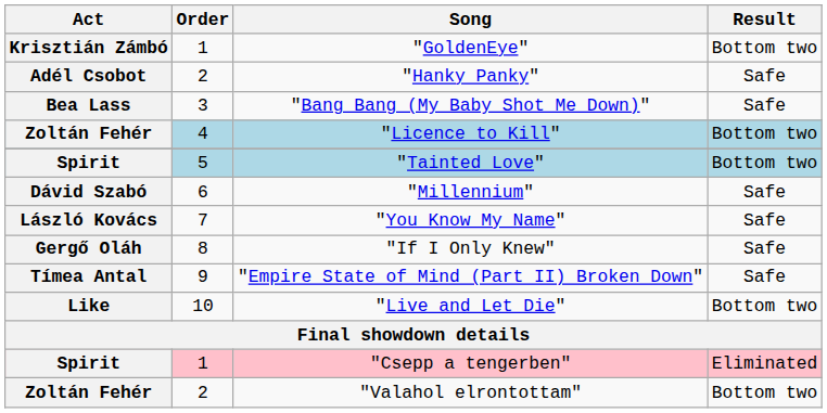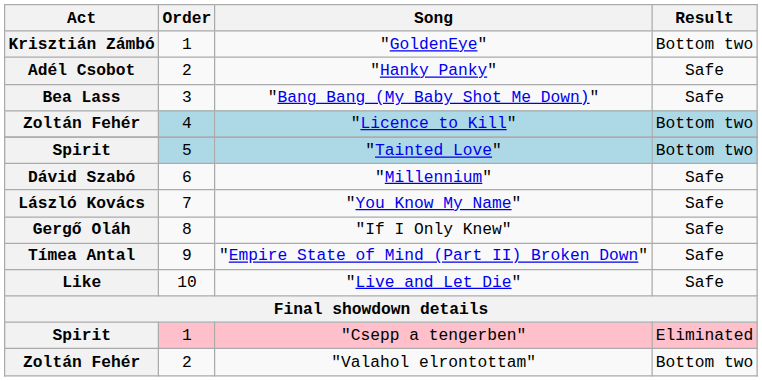 <table class="wikitable" style="text-align:center;">
 <tr>
 <th scope="col">Act</th>
 <th scope="col">Order</th>
 <th scope="col">Song</th>
 <th scope="col">Result</th>
 </tr>
 <tr>
 <th scope="row">Krisztián Zámbó</th>
 <td>1</td>
 <td>"<a href='#'>GoldenEye</a>"</td>
 <td>Bottom two</td>
 </tr>
 <tr>
 <th scope="row">Adél Csobot</th>
 <td>2</td>
 <td>"<a href='#'>Hanky Panky</a>"</td>
 <td>Safe</td>
 </tr>
 <tr>
 <th scope="row">Bea Lass</th>
 <td>3</td>
 <td>"<a href='#'>Bang Bang (My Baby Shot Me Down)</a>"</td>
 <td>Safe</td>
 </tr>
 <tr bgcolor="lightblue">
 <th scope="row">Zoltán Fehér</th>
 <td>4</td>
 <td>"<a href='#'>Licence to Kill</a>"</td>
 <td>Bottom two</td>
 </tr>
 <tr>
 </tr>
 <tr bgcolor="lightblue">
 <th scope="row">Spirit</th>
 <td>5</td>
 <td>"<a href='#'>Tainted Love</a>"</td>
 <td>Bottom two</td>
 </tr>
 <tr>
 <th scope="row">Dávid Szabó</th>
 <td>6</td>
 <td>"<a href='#'>Millennium</a>"</td>
 <td>Safe</td>
 </tr>
 <tr>
 <th scope="row">László Kovács</th>
 <td>7</td>
 <td>"<a href='#'>You Know My Name</a>"</td>
 <td>Safe</td>
 </tr>
 <tr>
 <th scope="row">Gergő Oláh</th>
 <td>8</td>
 <td>"If I Only Knew"</td>
 <td>Safe</td>
 </tr>
 <tr>
 <th scope="row">Tímea Antal</th>
 <td>9</td>
 <td>"<a href='#'>Empire State of Mind (Part II) Broken Down</a>"</td>
 <td>Safe</td>
 </tr>
 <tr>
 <th scope="row">Like</th>
 <td>10</td>
 <td>"<a href='#'>Live and Let Die</a>"</td>
-<td>Bottom two</td>
+<td>Safe</td>
 </tr>
 <tr>
 <th scope="col" colspan="6">Final showdown details</th>
 </tr>
 <tr bgcolor="pink">
 <th scope="row">Spirit</th>
 <td>1</td>
 <td>"Csepp a tengerben"</td>
 <td>Eliminated</td>
 </tr>
 <tr>
 <th scope="row">Zoltán Fehér</th>
 <td>2</td>
 <td>"Valahol elrontottam"</td>
 <td>Bottom two</td>
 </tr>
 </table>
